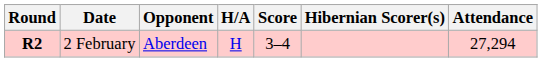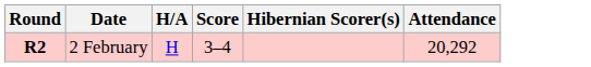 <table class="wikitable" style="text-align:center">
 <tr>
 <th>Round</th>
 <th>Date</th>
-<th>Opponent</th>
 <th>H/A</th>
 <th>Score</th>
 <th>Hibernian Scorer(s)</th>
 <th>Attendance</th>
 </tr>
 <tr bgcolor=#FFCCCC>
 <td><strong>R2</strong></td>
 <td align=left>2 February</td>
-<td align=left><a href='#'>Aberdeen</a></td>
 <td><a href='#'>H</a></td>
 <td>3–4</td>
 <td align=left></td>
-<td>27,294</td>
+<td>20,292</td>
 </tr>
 </table>
